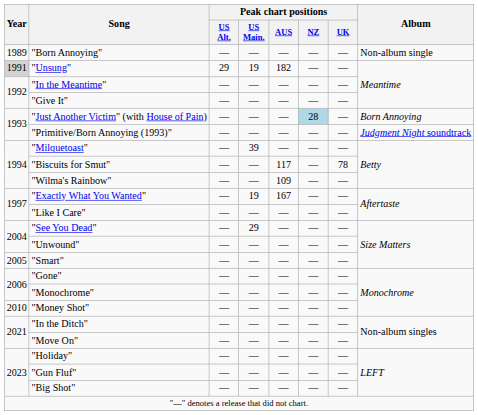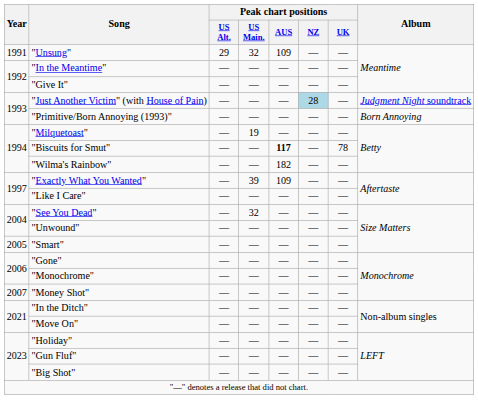 <table class="wikitable">
 <tr>
 <th scope="col" rowspan="2">Year</th>
 <th scope="col" rowspan="2">Song</th>
 <th scope="col" colspan="5">Peak chart positions</th>
 <th scope="col" rowspan="2">Album</th>
 </tr>
 <tr>
 <th style="width:3em;font-size:85%"><a href='#'>US<br>Alt.</a><br></th>
 <th style="width:3em;font-size:85%"><a href='#'>US<br>Main.</a><br></th>
 <th style="width:3em;font-size:85%"><a href='#'>AUS</a><br></th>
 <th style="width:3em;font-size:85%"><a href='#'>NZ</a><br></th>
 <th style="width:3em;font-size:85%"><a href='#'>UK</a><br></th>
 </tr>
 <tr>
-<td>1989</td>
-<td>"Born Annoying"</td>
-<td style="text-align:center;">—</td>
-<td style="text-align:center;">—</td>
-<td style="text-align:center;">—</td>
-<td style="text-align:center;">—</td>
-<td style="text-align:center;">—</td>
-<td rowspan="1">Non-album single</td>
-</tr>
-<tr>
-<td style="background: lightgrey;">1991</td>
+<td>1991</td>
 <td>"<a href='#'>Unsung</a>"</td>
 <td style="text-align:center;">29</td>
-<td style="text-align:center;">19</td>
-<td style="text-align:center;">182</td>
+<td style="text-align:center;">32</td>
+<td style="text-align:center;">109</td>
 <td style="text-align:center;">—</td>
 <td style="text-align:center;">—</td>
 <td rowspan="3"><em>Meantime</em></td>
 </tr>
 <tr>
 <td rowspan="2">1992</td>
 <td>"<a href='#'>In the Meantime</a>"</td>
 <td style="text-align:center;">—</td>
 <td style="text-align:center;">—</td>
 <td style="text-align:center;">—</td>
 <td style="text-align:center;">—</td>
 <td style="text-align:center;">—</td>
 </tr>
 <tr>
 <td>"Give It"</td>
 <td style="text-align:center;">—</td>
 <td style="text-align:center;">—</td>
 <td style="text-align:center;">—</td>
 <td style="text-align:center;">—</td>
 <td style="text-align:center;">—</td>
 </tr>
 <tr>
 <td rowspan="2">1993</td>
 <td>"<a href='#'>Just Another Victim</a>" (with <a href='#'>House of Pain</a>)</td>
 <td style="text-align:center;">—</td>
 <td style="text-align:center;">—</td>
 <td style="text-align:center;">—</td>
 <td style="background: lightblue; text-align:center;">28</td>
 <td style="text-align:center;">—</td>
-<td><em>Born Annoying</em></td>
+<td><a href='#'><em>Judgment Night</em> soundtrack</a></td>
 </tr>
 <tr>
 <td>"Primitive/Born Annoying (1993)"</td>
 <td style="text-align:center;">—</td>
 <td style="text-align:center;">—</td>
 <td style="text-align:center;">—</td>
 <td style="text-align:center;">—</td>
 <td style="text-align:center;">—</td>
-<td><a href='#'><em>Judgment Night</em> soundtrack</a></td>
+<td><em>Born Annoying</em></td>
 </tr>
 <tr>
 <td rowspan="3">1994</td>
 <td>"<a href='#'>Milquetoast</a>"</td>
 <td style="text-align:center;">—</td>
-<td style="text-align:center;">39</td>
+<td style="text-align:center;">19</td>
 <td style="text-align:center;">—</td>
 <td style="text-align:center;">—</td>
 <td style="text-align:center;">—</td>
 <td rowspan="3"><em>Betty</em></td>
 </tr>
 <tr>
 <td>"Biscuits for Smut"</td>
 <td style="text-align:center;">—</td>
 <td style="text-align:center;">—</td>
-<td style="text-align:center;">117</td>
+<td style="text-align:center;"><strong>117</strong></td>
 <td style="text-align:center;">—</td>
 <td style="text-align:center;">78</td>
 </tr>
 <tr>
 <td>"Wilma's Rainbow"</td>
 <td style="text-align:center;">—</td>
 <td style="text-align:center;">—</td>
-<td style="text-align:center;">109</td>
+<td style="text-align:center;">182</td>
 <td style="text-align:center;">—</td>
 <td style="text-align:center;">—</td>
 </tr>
 <tr>
 <td rowspan="2">1997</td>
 <td>"<a href='#'>Exactly What You Wanted</a>"</td>
 <td style="text-align:center;">—</td>
-<td style="text-align:center;">19</td>
-<td style="text-align:center;">167</td>
+<td style="text-align:center;">39</td>
+<td style="text-align:center;">109</td>
 <td style="text-align:center;">—</td>
 <td style="text-align:center;">—</td>
 <td rowspan="2"><em>Aftertaste</em></td>
 </tr>
 <tr>
 <td>"Like I Care"</td>
 <td style="text-align:center;">—</td>
 <td style="text-align:center;">—</td>
 <td style="text-align:center;">—</td>
 <td style="text-align:center;">—</td>
 <td style="text-align:center;">—</td>
 </tr>
 <tr>
 <td rowspan="2">2004</td>
 <td>"<a href='#'>See You Dead</a>"</td>
 <td style="text-align:center;">—</td>
-<td style="text-align:center;">29</td>
+<td style="text-align:center;">32</td>
 <td style="text-align:center;">—</td>
 <td style="text-align:center;">—</td>
 <td style="text-align:center;">—</td>
 <td rowspan="3"><em>Size Matters</em></td>
 </tr>
 <tr>
 <td>"Unwound"</td>
 <td style="text-align:center;">—</td>
 <td style="text-align:center;">—</td>
 <td style="text-align:center;">—</td>
 <td style="text-align:center;">—</td>
 <td style="text-align:center;">—</td>
 </tr>
 <tr>
 <td>2005</td>
 <td>"Smart"</td>
 <td style="text-align:center;">—</td>
 <td style="text-align:center;">—</td>
 <td style="text-align:center;">—</td>
 <td style="text-align:center;">—</td>
 <td style="text-align:center;">—</td>
 </tr>
 <tr>
 <td rowspan="2">2006</td>
 <td>"Gone"</td>
 <td style="text-align:center;">—</td>
 <td style="text-align:center;">—</td>
 <td style="text-align:center;">—</td>
 <td style="text-align:center;">—</td>
 <td style="text-align:center;">—</td>
 <td rowspan="3"><em>Monochrome</em></td>
 </tr>
 <tr>
 <td>"Monochrome"</td>
 <td style="text-align:center;">—</td>
 <td style="text-align:center;">—</td>
 <td style="text-align:center;">—</td>
 <td style="text-align:center;">—</td>
 <td style="text-align:center;">—</td>
 </tr>
 <tr>
-<td>2010</td>
+<td>2007</td>
 <td>"Money Shot"</td>
 <td style="text-align:center;">—</td>
 <td style="text-align:center;">—</td>
 <td style="text-align:center;">—</td>
 <td style="text-align:center;">—</td>
 <td style="text-align:center;">—</td>
 </tr>
 <tr>
 <td rowspan="2">2021</td>
 <td>"In the Ditch"</td>
 <td style="text-align:center;">—</td>
 <td style="text-align:center;">—</td>
 <td style="text-align:center;">—</td>
 <td style="text-align:center;">—</td>
 <td style="text-align:center;">—</td>
 <td rowspan="2">Non-album singles</td>
 </tr>
 <tr>
 <td>"Move On"</td>
 <td style="text-align:center;">—</td>
 <td style="text-align:center;">—</td>
 <td style="text-align:center;">—</td>
 <td style="text-align:center;">—</td>
 <td style="text-align:center;">—</td>
 </tr>
 <tr>
 <td rowspan="3">2023</td>
 <td>"Holiday"</td>
 <td style="text-align:center;">—</td>
 <td style="text-align:center;">—</td>
 <td style="text-align:center;">—</td>
 <td style="text-align:center;">—</td>
 <td style="text-align:center;">—</td>
 <td rowspan="3"><em>LEFT</em></td>
 </tr>
 <tr>
 <td>"Gun Fluf"</td>
 <td style="text-align:center;">—</td>
 <td style="text-align:center;">—</td>
 <td style="text-align:center;">—</td>
 <td style="text-align:center;">—</td>
 <td style="text-align:center;">—</td>
 </tr>
 <tr>
 <td>"Big Shot"</td>
 <td style="text-align:center;">—</td>
 <td style="text-align:center;">—</td>
 <td style="text-align:center;">—</td>
 <td style="text-align:center;">—</td>
 <td style="text-align:center;">—</td>
 </tr>
 <tr>
 <td colspan="8" style="text-align:center; font-size:85%">"—" denotes a release that did not chart.</td>
 </tr>
 </table>
